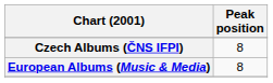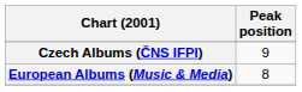 <table class="wikitable sortable plainrowheaders" style="text-align:center">
 <tr>
 <th scope="col">Chart (2001)</th>
 <th scope="col">Peak<br>position</th>
 </tr>
 <tr>
 </tr>
 <tr>
 <th scope="row">Czech Albums (<a href='#'>ČNS IFPI</a>)</th>
-<td>8</td>
+<td>9</td>
 </tr>
 <tr>
 <th scope="row"><a href='#'>European Albums</a> (<em><a href='#'>Music & Media</a></em>)</th>
 <td>8</td>
 </tr>
 <tr>
 </tr>
 <tr>
 </tr>
 <tr>
 </tr>
 <tr>
 </tr>
 <tr>
 </tr>
 </table>
